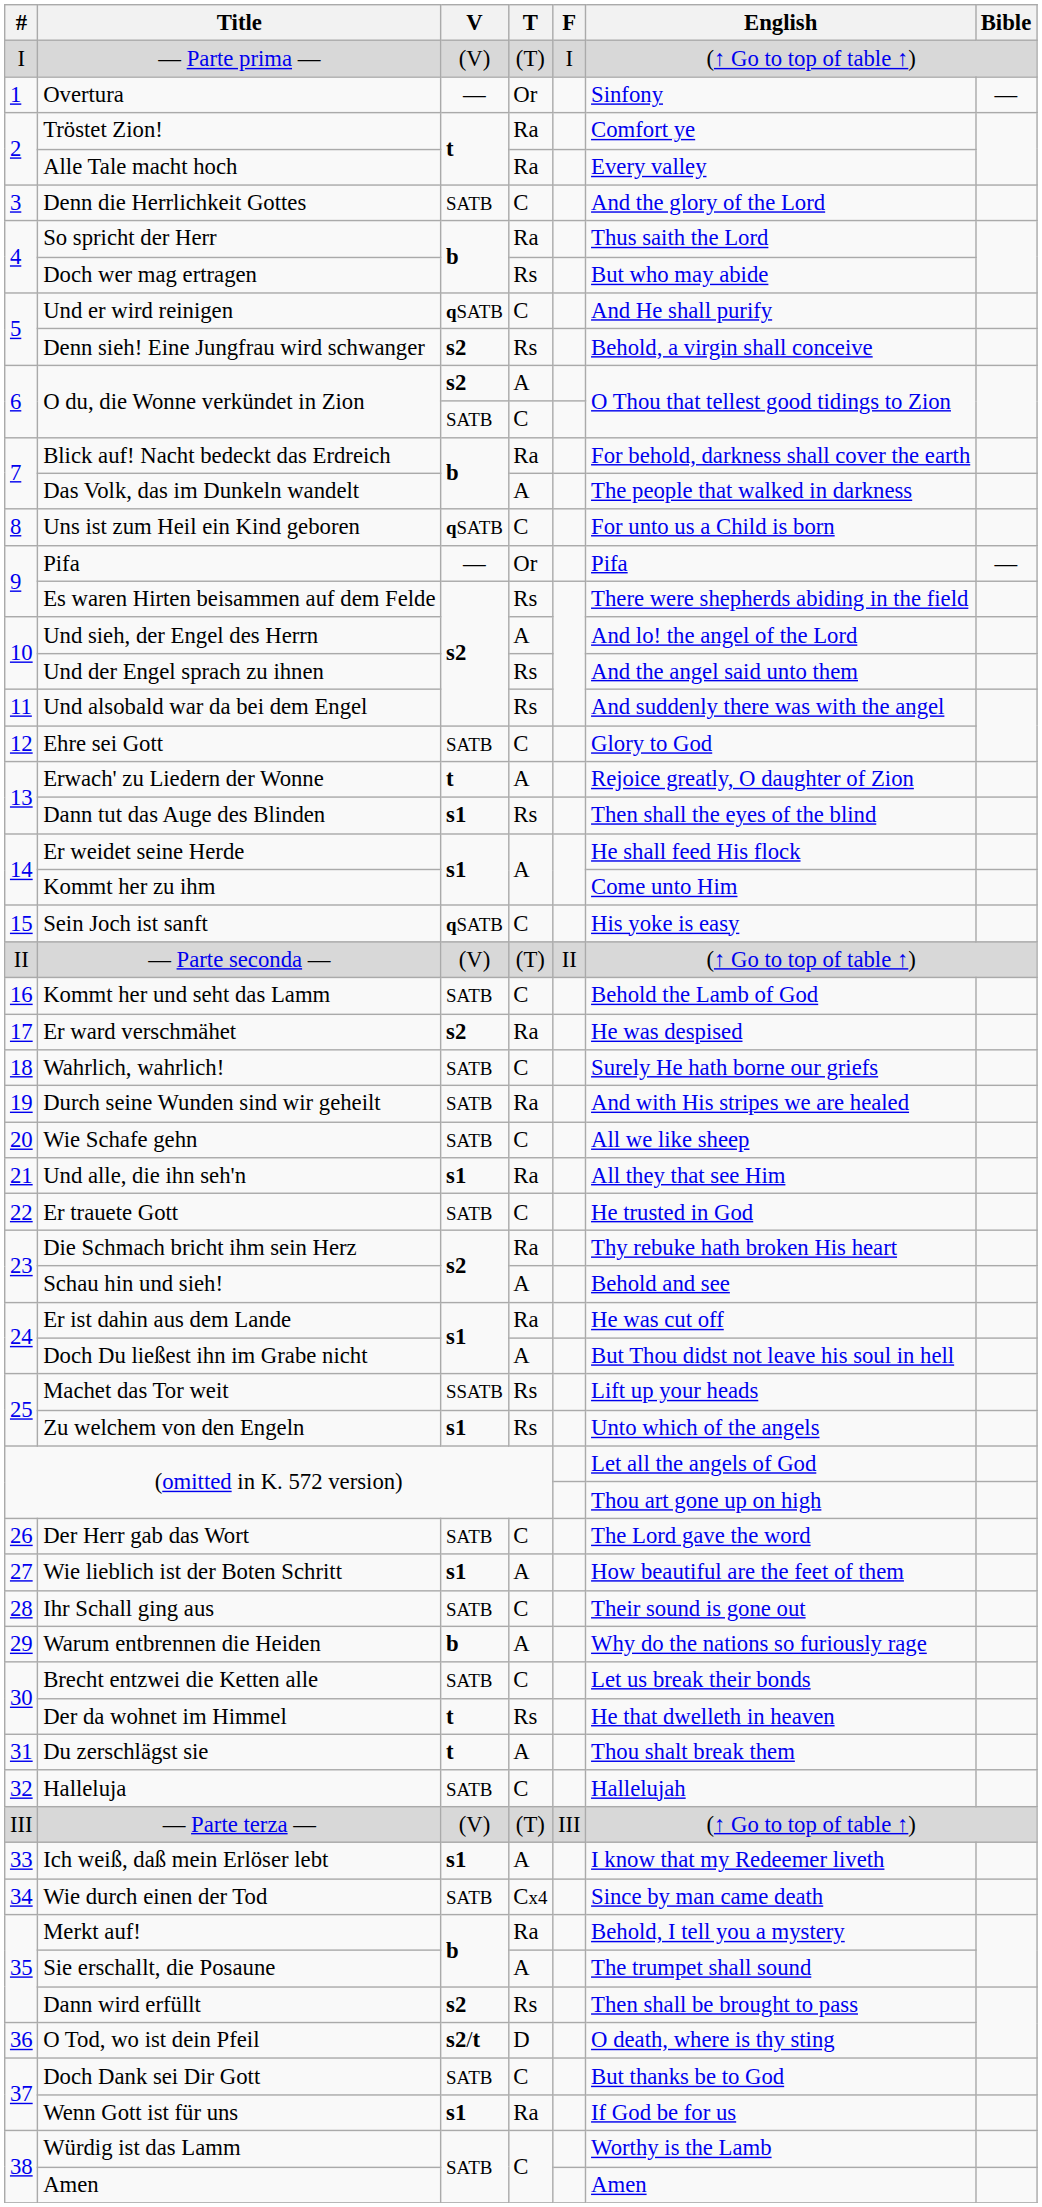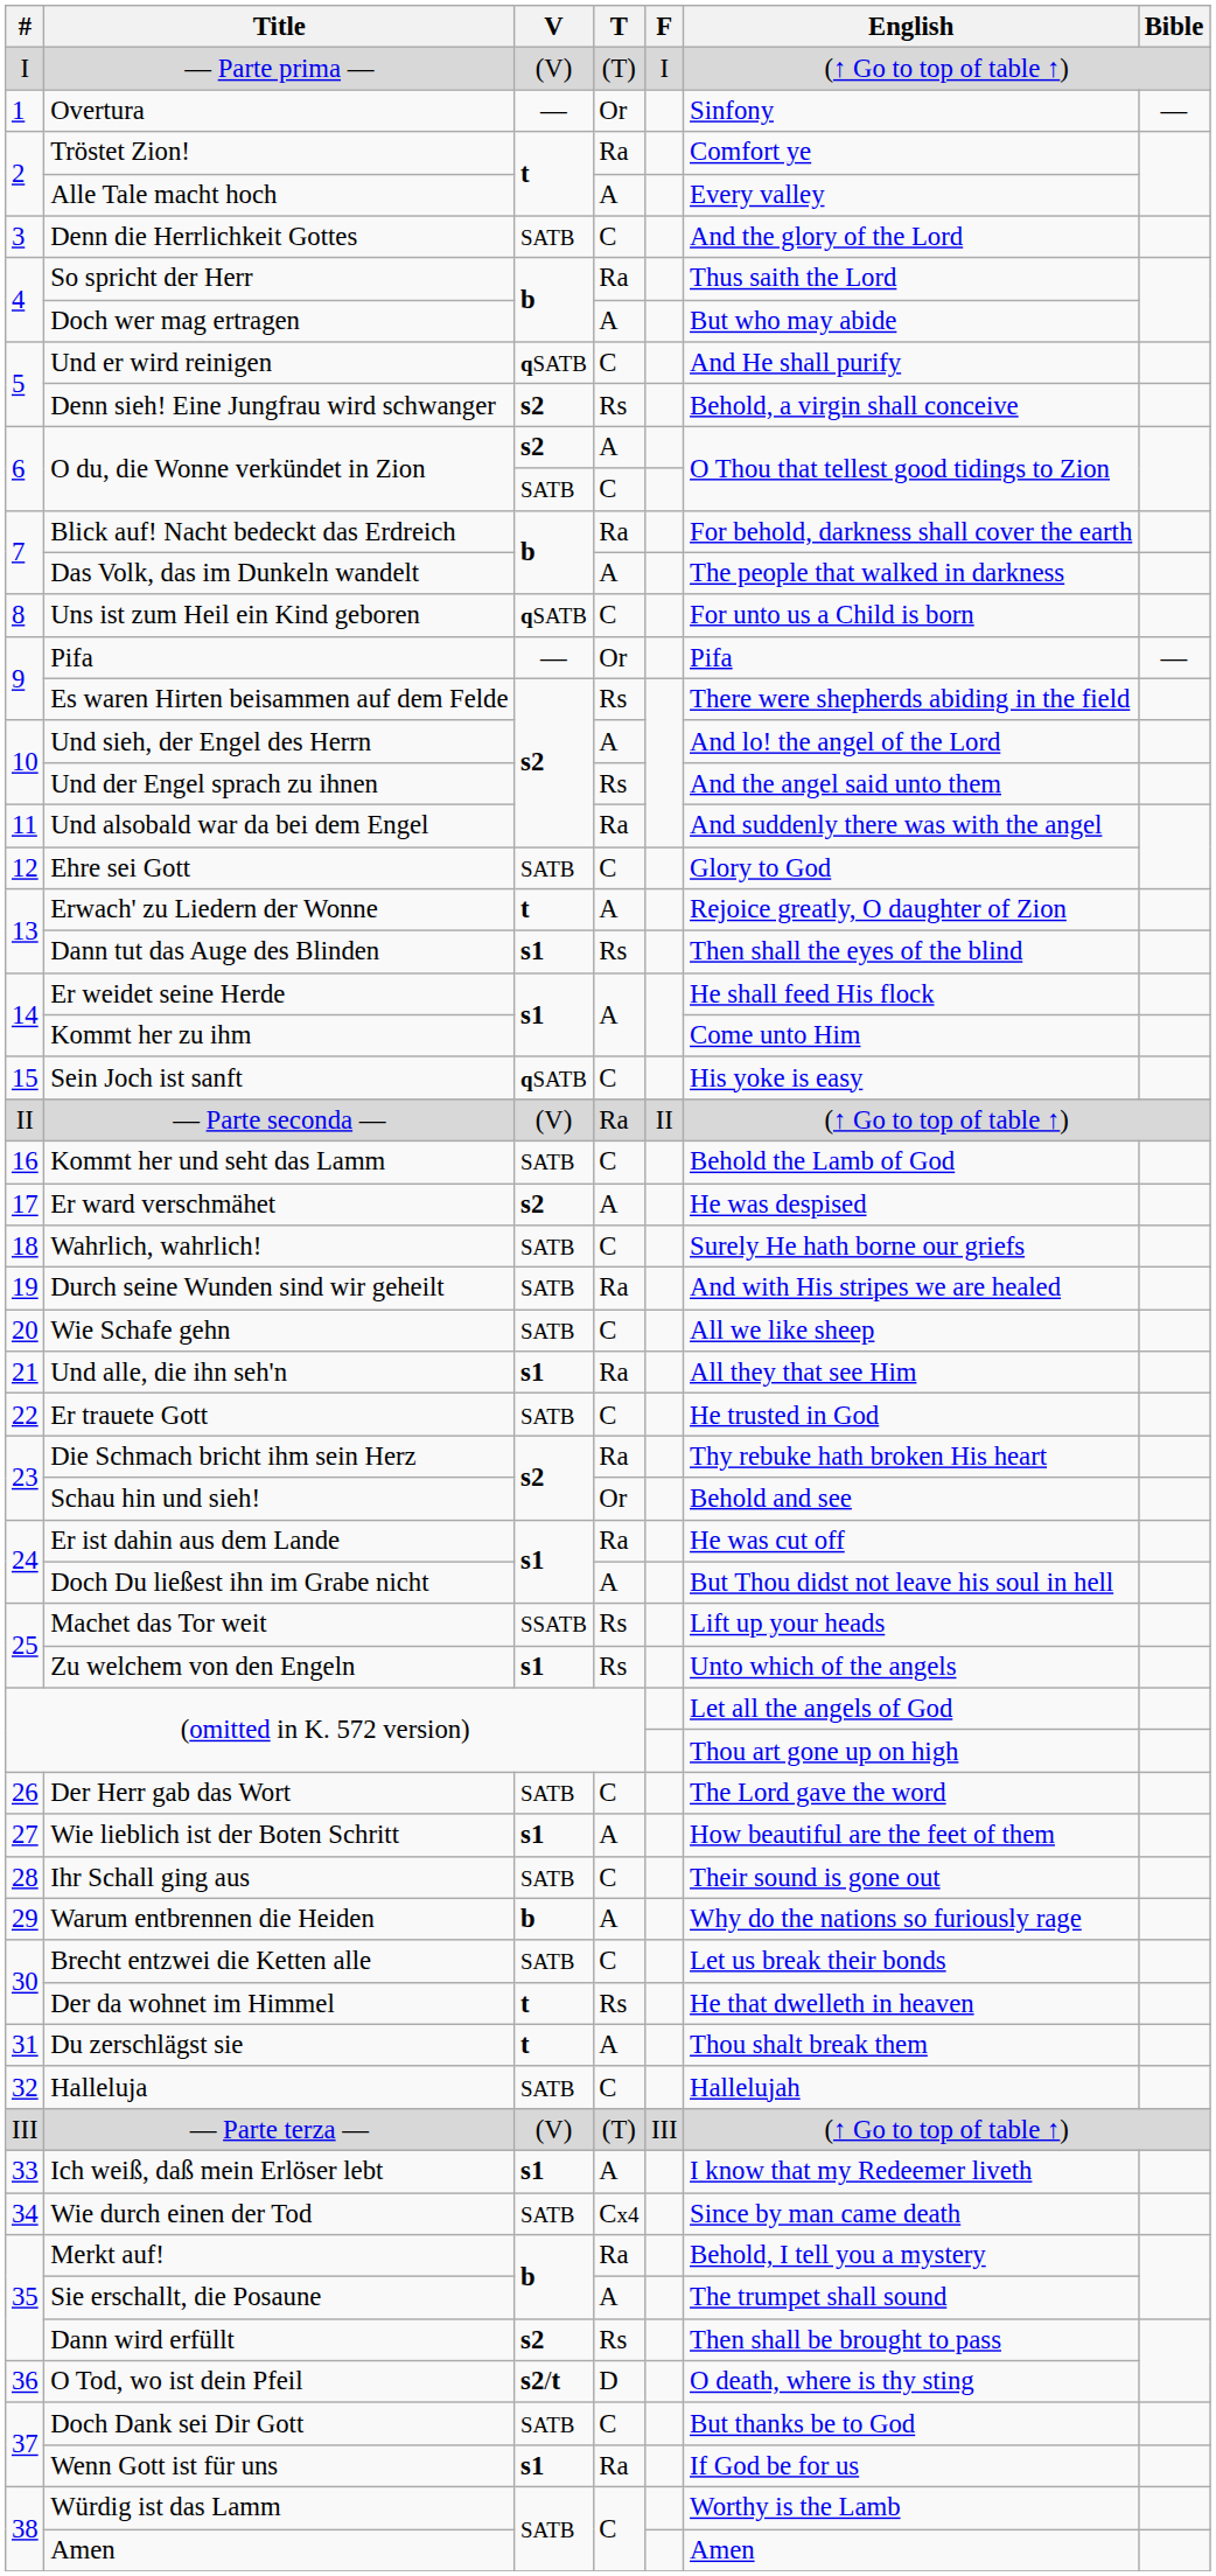 <table class="wikitable plainrowheaders sortable">
 <tr>
 <th scope="col">#</th>
 <th scope="col">Title</th>
 <th scope="col">V</th>
 <th scope="col">T</th>
 <th scope="col">F</th>
 <th scope="col">English</th>
 <th scope="col">Bible</th>
 </tr>
 <tr id="I" style="background: #D8D8D8;">
 <td data-sort-value="00" style="text-align: center">I</td>
 <td data-sort-value="—A" style="text-align: center">— <a href='#'>Parte prima</a> —</td>
 <td data-sort-value="—A" style="text-align: center">(V)</td>
 <td data-sort-value="—A" style="text-align: center">(T)</td>
 <td data-sort-value="00.5" style="text-align: center">I</td>
 <td data-sort-value="—A" style="text-align: center" colspan="2">(<a href='#'>↑ Go to top of table ↑</a>)</td>
 </tr>
 <tr>
 <td><a href='#'>1</a></td>
 <td>Overtura</td>
 <td style="text-align: center">—</td>
 <td>Or</td>
 <td data-sort-value="00" align="center"></td>
 <td><a href='#'>Sinfony</a></td>
 <td style="text-align: center">—</td>
 </tr>
 <tr>
 <td rowspan="2"><a href='#'>2</a></td>
 <td>Tröstet Zion!</td>
 <td rowspan="2"><strong>t</strong></td>
 <td>Ra</td>
 <td></td>
 <td><a href='#'>Comfort ye</a></td>
 <td rowspan="2"><small></small></td>
 </tr>
 <tr>
 <td>Alle Tale macht hoch</td>
-<td>Ra</td>
+<td>A</td>
 <td></td>
 <td><a href='#'>Every valley</a></td>
 </tr>
 <tr>
 <td><a href='#'>3</a></td>
 <td>Denn die Herrlichkeit Gottes</td>
 <td><small>SATB</small></td>
 <td>C</td>
 <td></td>
 <td><a href='#'>And the glory of the Lord</a></td>
 <td><small></small></td>
 </tr>
 <tr>
 <td rowspan="2"><a href='#'>4</a></td>
 <td>So spricht der Herr</td>
 <td rowspan="2"><strong>b</strong></td>
 <td>Ra</td>
 <td></td>
 <td><a href='#'>Thus saith the Lord</a></td>
 <td rowspan="2"><small> <br> </small></td>
 </tr>
 <tr>
 <td>Doch wer mag ertragen</td>
-<td>Rs</td>
+<td>A</td>
 <td></td>
 <td><a href='#'>But who may abide</a></td>
 </tr>
 <tr>
 <td rowspan="2"><a href='#'>5</a></td>
 <td>Und er wird reinigen</td>
 <td><small><strong>q</strong>SATB</small></td>
 <td>C</td>
 <td></td>
 <td><a href='#'>And He shall purify</a></td>
 <td><small></small></td>
 </tr>
 <tr>
 <td>Denn sieh! Eine Jungfrau wird schwanger</td>
 <td><strong>s2</strong></td>
 <td>Rs</td>
 <td></td>
 <td><a href='#'>Behold, a virgin shall conceive</a></td>
 <td><small> <br> </small></td>
 </tr>
 <tr>
 <td rowspan="2"><a href='#'>6</a></td>
 <td rowspan="2">O du, die Wonne verkündet in Zion</td>
 <td><strong>s2</strong></td>
 <td>A</td>
 <td></td>
 <td rowspan="2"><a href='#'>O Thou that tellest good tidings to Zion</a></td>
 <td rowspan="2"><small> <br> </small></td>
 </tr>
 <tr>
 <td><small>SATB</small></td>
 <td>C</td>
 <td></td>
 </tr>
 <tr>
 <td rowspan="2"><a href='#'>7</a></td>
 <td>Blick auf! Nacht bedeckt das Erdreich</td>
 <td rowspan="2"><strong>b</strong></td>
 <td>Ra</td>
 <td></td>
 <td><a href='#'>For behold, darkness shall cover the earth</a></td>
 <td><small></small></td>
 </tr>
 <tr>
 <td>Das Volk, das im Dunkeln wandelt</td>
 <td>A</td>
 <td></td>
 <td><a href='#'>The people that walked in darkness</a></td>
 <td><small></small></td>
 </tr>
 <tr>
 <td><a href='#'>8</a></td>
 <td>Uns ist zum Heil ein Kind geboren</td>
 <td><small><strong>q</strong>SATB</small></td>
 <td>C</td>
 <td></td>
 <td><a href='#'>For unto us a Child is born</a></td>
 <td><small></small></td>
 </tr>
 <tr>
 <td rowspan="2"><a href='#'>9</a></td>
 <td>Pifa</td>
 <td style="text-align: center">—</td>
 <td>Or</td>
 <td></td>
 <td><a href='#'>Pifa</a></td>
 <td style="text-align: center">—</td>
 </tr>
 <tr>
 <td>Es waren Hirten beisammen auf dem Felde</td>
 <td rowspan="4"><strong>s2</strong></td>
 <td>Rs</td>
 <td rowspan="4"></td>
 <td><a href='#'>There were shepherds abiding in the field</a></td>
 <td><small></small></td>
 </tr>
 <tr>
 <td rowspan="2"><a href='#'>10</a></td>
 <td>Und sieh, der Engel des Herrn</td>
 <td>A</td>
 <td><a href='#'>And lo! the angel of the Lord</a></td>
 <td><small></small></td>
 </tr>
 <tr>
 <td>Und der Engel sprach zu ihnen</td>
 <td>Rs</td>
 <td><a href='#'>And the angel said unto them</a></td>
 <td><small></small></td>
 </tr>
 <tr>
 <td><a href='#'>11</a></td>
 <td>Und alsobald war da bei dem Engel</td>
-<td>Rs</td>
+<td>Ra</td>
 <td><a href='#'>And suddenly there was with the angel</a></td>
 <td rowspan="2"><small></small></td>
 </tr>
 <tr>
 <td><a href='#'>12</a></td>
 <td>Ehre sei Gott</td>
 <td><small>SATB</small></td>
 <td>C</td>
 <td></td>
 <td><a href='#'>Glory to God</a></td>
 </tr>
 <tr>
 <td rowspan="2"><a href='#'>13</a></td>
 <td>Erwach' zu Liedern der Wonne</td>
 <td><strong>t</strong></td>
 <td>A</td>
 <td></td>
 <td><a href='#'>Rejoice greatly, O daughter of Zion</a></td>
 <td><small></small></td>
 </tr>
 <tr>
 <td>Dann tut das Auge des Blinden</td>
 <td><strong>s1</strong></td>
 <td>Rs</td>
 <td></td>
 <td><a href='#'>Then shall the eyes of the blind</a></td>
 <td><small></small></td>
 </tr>
 <tr>
 <td rowspan="2"><a href='#'>14</a></td>
 <td>Er weidet seine Herde</td>
 <td rowspan="2"><strong>s1</strong></td>
 <td rowspan="2">A</td>
 <td rowspan="2"></td>
 <td><a href='#'>He shall feed His flock</a></td>
 <td><small></small></td>
 </tr>
 <tr>
 <td>Kommt her zu ihm</td>
 <td><a href='#'>Come unto Him</a></td>
 <td><small></small></td>
 </tr>
 <tr>
 <td><a href='#'>15</a></td>
 <td>Sein Joch ist sanft</td>
 <td><small><strong>q</strong>SATB</small></td>
 <td>C</td>
 <td></td>
 <td><a href='#'>His yoke is easy</a></td>
 <td><small></small></td>
 </tr>
 <tr id="II" style="background: #D8D8D8;">
 <td data-sort-value="15.5" style="text-align: center">II</td>
 <td data-sort-value="—B" style="text-align: center">— <a href='#'>Parte seconda</a> —</td>
 <td data-sort-value="—A" style="text-align: center">(V)</td>
-<td data-sort-value="—A" style="text-align: center">(T)</td>
+<td>Ra</td>
 <td data-sort-value="19.5" style="text-align: center">II</td>
 <td data-sort-value="—B" style="text-align: center" colspan="2">(<a href='#'>↑ Go to top of table ↑</a>)</td>
 </tr>
 <tr>
 <td><a href='#'>16</a></td>
 <td>Kommt her und seht das Lamm</td>
 <td><small>SATB</small></td>
 <td>C</td>
 <td></td>
 <td><a href='#'>Behold the Lamb of God</a></td>
 <td><small></small></td>
 </tr>
 <tr>
 <td><a href='#'>17</a></td>
 <td>Er ward verschmähet</td>
 <td><strong>s2</strong></td>
-<td>Ra</td>
+<td>A</td>
 <td></td>
 <td><a href='#'>He was despised</a></td>
 <td><small> <br> </small></td>
 </tr>
 <tr>
 <td><a href='#'>18</a></td>
 <td>Wahrlich, wahrlich!</td>
 <td><small>SATB</small></td>
 <td>C</td>
 <td></td>
 <td><a href='#'>Surely He hath borne our griefs</a></td>
 <td><small></small></td>
 </tr>
 <tr>
 <td><a href='#'>19</a></td>
 <td>Durch seine Wunden sind wir geheilt</td>
 <td><small>SATB</small></td>
 <td>Ra</td>
 <td></td>
 <td><a href='#'>And with His stripes we are healed</a></td>
 <td><small></small></td>
 </tr>
 <tr>
 <td><a href='#'>20</a></td>
 <td>Wie Schafe gehn</td>
 <td><small>SATB</small></td>
 <td>C</td>
 <td></td>
 <td><a href='#'>All we like sheep</a></td>
 <td><small></small></td>
 </tr>
 <tr>
 <td><a href='#'>21</a></td>
 <td>Und alle, die ihn seh'n</td>
 <td><strong>s1</strong></td>
 <td>Ra</td>
 <td></td>
 <td><a href='#'>All they that see Him</a></td>
 <td><small></small></td>
 </tr>
 <tr>
 <td><a href='#'>22</a></td>
 <td>Er trauete Gott</td>
 <td><small>SATB</small></td>
 <td>C</td>
 <td></td>
 <td><a href='#'>He trusted in God</a></td>
 <td><small></small></td>
 </tr>
 <tr>
 <td rowspan="2"><a href='#'>23</a></td>
 <td>Die Schmach bricht ihm sein Herz</td>
 <td rowspan="2"><strong>s2</strong></td>
 <td>Ra</td>
 <td></td>
 <td><a href='#'>Thy rebuke hath broken His heart</a></td>
 <td><small></small></td>
 </tr>
 <tr>
 <td>Schau hin und sieh!</td>
-<td>A</td>
+<td>Or</td>
 <td></td>
 <td><a href='#'>Behold and see</a></td>
 <td><small></small></td>
 </tr>
 <tr>
 <td rowspan="2"><a href='#'>24</a></td>
 <td>Er ist dahin aus dem Lande</td>
 <td rowspan="2"><strong>s1</strong></td>
 <td>Ra</td>
 <td></td>
 <td><a href='#'>He was cut off</a></td>
 <td><small></small></td>
 </tr>
 <tr>
 <td>Doch Du ließest ihn im Grabe nicht</td>
 <td>A</td>
 <td></td>
 <td><a href='#'>But Thou didst not leave his soul in hell</a></td>
 <td><small></small></td>
 </tr>
 <tr>
 <td rowspan="2"><a href='#'>25</a></td>
 <td>Machet das Tor weit</td>
 <td><small>SSATB</small></td>
 <td>Rs</td>
 <td></td>
 <td><a href='#'>Lift up your heads</a></td>
 <td><small></small></td>
 </tr>
 <tr>
 <td>Zu welchem von den Engeln</td>
 <td><strong>s1</strong></td>
 <td>Rs</td>
 <td></td>
 <td><a href='#'>Unto which of the angels</a></td>
 <td><small></small></td>
 </tr>
 <tr>
 <td style="text-align: center" colspan="4" rowspan="2">(<a href='#'>omitted</a> in K. 572 version)</td>
 <td></td>
 <td><a href='#'>Let all the angels of God</a></td>
 <td><small></small></td>
 </tr>
 <tr>
 <td></td>
 <td><a href='#'>Thou art gone up on high</a></td>
 <td><small></small></td>
 </tr>
 <tr>
 <td><a href='#'>26</a></td>
 <td>Der Herr gab das Wort</td>
 <td><small>SATB</small></td>
 <td>C</td>
 <td></td>
 <td><a href='#'>The Lord gave the word</a></td>
 <td><small></small></td>
 </tr>
 <tr>
 <td><a href='#'>27</a></td>
 <td>Wie lieblich ist der Boten Schritt</td>
 <td><strong>s1</strong></td>
 <td>A</td>
 <td></td>
 <td><a href='#'>How beautiful are the feet of them</a></td>
 <td><small> <br> </small></td>
 </tr>
 <tr>
 <td><a href='#'>28</a></td>
 <td>Ihr Schall ging aus</td>
 <td><small>SATB</small></td>
 <td>C</td>
 <td></td>
 <td><a href='#'>Their sound is gone out</a></td>
 <td><small> <br> </small></td>
 </tr>
 <tr>
 <td><a href='#'>29</a></td>
 <td>Warum entbrennen die Heiden</td>
 <td><strong>b</strong></td>
 <td>A</td>
 <td></td>
 <td><a href='#'>Why do the nations so furiously rage</a></td>
 <td><small></small></td>
 </tr>
 <tr>
 <td rowspan="2"><a href='#'>30</a></td>
 <td>Brecht entzwei die Ketten alle</td>
 <td><small>SATB</small></td>
 <td>C</td>
 <td></td>
 <td><a href='#'>Let us break their bonds</a></td>
 <td><small></small></td>
 </tr>
 <tr>
 <td>Der da wohnet im Himmel</td>
 <td><strong>t</strong></td>
 <td>Rs</td>
 <td></td>
 <td><a href='#'>He that dwelleth in heaven</a></td>
 <td><small></small></td>
 </tr>
 <tr>
 <td><a href='#'>31</a></td>
 <td>Du zerschlägst sie</td>
 <td><strong>t</strong></td>
 <td>A</td>
 <td></td>
 <td><a href='#'>Thou shalt break them</a></td>
 <td><small></small></td>
 </tr>
 <tr>
 <td><a href='#'>32</a></td>
 <td>Halleluja</td>
 <td><small>SATB</small></td>
 <td>C</td>
 <td></td>
 <td><a href='#'>Hallelujah</a></td>
 <td><small> <br> </small></td>
 </tr>
 <tr id="III" style="background: #D8D8D8;">
 <td data-sort-value="32.5" style="text-align: center">III</td>
 <td data-sort-value="—C" style="text-align: center">— <a href='#'>Parte terza</a> —</td>
 <td data-sort-value="—A" style="text-align: center">(V)</td>
 <td data-sort-value="—A" style="text-align: center">(T)</td>
 <td data-sort-value="42.5" style="text-align: center">III</td>
 <td data-sort-value="—C" style="text-align: center" colspan="2">(<a href='#'>↑ Go to top of table ↑</a>)</td>
 </tr>
 <tr>
 <td><a href='#'>33</a></td>
 <td>Ich weiß, daß mein Erlöser lebt</td>
 <td><strong>s1</strong></td>
 <td>A</td>
 <td></td>
 <td><a href='#'>I know that my Redeemer liveth</a></td>
 <td><small></small></td>
 </tr>
 <tr>
 <td><a href='#'>34</a></td>
 <td>Wie durch einen der Tod</td>
 <td><small>SATB</small></td>
 <td>C<small>x4</small></td>
 <td></td>
 <td><a href='#'>Since by man came death</a></td>
 <td><small></small></td>
 </tr>
 <tr>
 <td rowspan="3"><a href='#'>35</a></td>
 <td>Merkt auf!</td>
 <td rowspan="2"><strong>b</strong></td>
 <td>Ra</td>
 <td></td>
 <td><a href='#'>Behold, I tell you a mystery</a></td>
 <td rowspan=2><small></small></td>
 </tr>
 <tr>
 <td>Sie erschallt, die Posaune</td>
 <td>A</td>
 <td></td>
 <td><a href='#'>The trumpet shall sound</a></td>
 </tr>
 <tr>
 <td>Dann wird erfüllt</td>
 <td><strong>s2</strong></td>
 <td>Rs</td>
 <td></td>
 <td><a href='#'>Then shall be brought to pass</a></td>
 <td rowspan=2><small></small></td>
 </tr>
 <tr>
 <td><a href='#'>36</a></td>
 <td>O Tod, wo ist dein Pfeil</td>
 <td><strong>s2</strong>/<strong>t</strong></td>
 <td>D</td>
 <td></td>
 <td><a href='#'>O death, where is thy sting</a></td>
 </tr>
 <tr>
 <td rowspan="2"><a href='#'>37</a></td>
 <td>Doch Dank sei Dir Gott</td>
 <td><small>SATB</small></td>
 <td>C</td>
 <td></td>
 <td><a href='#'>But thanks be to God</a></td>
 <td><small></small></td>
 </tr>
 <tr>
 <td>Wenn Gott ist für uns</td>
 <td><strong>s1</strong></td>
 <td>Ra</td>
 <td></td>
 <td><a href='#'>If God be for us</a></td>
 <td><small></small></td>
 </tr>
 <tr>
 <td rowspan=2><a href='#'>38</a></td>
 <td>Würdig ist das Lamm</td>
 <td rowspan=2><small>SATB</small></td>
 <td rowspan=2>C</td>
 <td></td>
 <td><a href='#'>Worthy is the Lamb</a></td>
 <td><small></small></td>
 </tr>
 <tr>
 <td>Amen</td>
 <td></td>
 <td><a href='#'>Amen</a></td>
 <td><small></small></td>
 </tr>
 </table>
